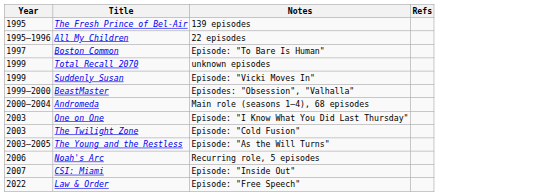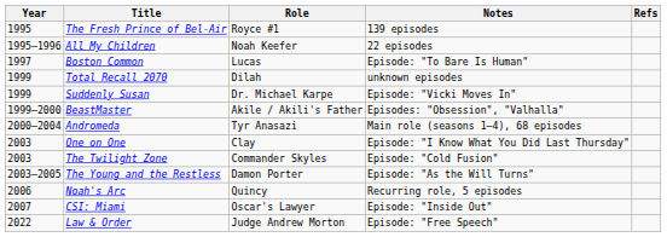 <table class="wikitable sortable">
 <tr>
 <th>Year</th>
 <th>Title</th>
+<th>Role</th>
 <th class="unsortable">Notes</th>
 <th class="unsortable">Refs</th>
 </tr>
 <tr>
 <td>1995</td>
 <td data-sort-value="Fresh Prince of Bel-Air, The"><em><a href='#'>The Fresh Prince of Bel-Air</a></em></td>
+<td>Royce #1</td>
 <td>139 episodes</td>
 <td></td>
 </tr>
 <tr>
 <td>1995–1996</td>
 <td><em><a href='#'>All My Children</a></em></td>
+<td>Noah Keefer</td>
 <td>22 episodes</td>
 <td></td>
 </tr>
 <tr>
 <td>1997</td>
 <td><em><a href='#'>Boston Common</a></em></td>
+<td>Lucas</td>
 <td>Episode: "To Bare Is Human"</td>
 <td></td>
 </tr>
 <tr>
 <td>1999</td>
 <td><em><a href='#'>Total Recall 2070</a></em></td>
+<td>Dilah</td>
 <td>unknown episodes</td>
 <td></td>
 </tr>
 <tr>
 <td>1999</td>
 <td><em><a href='#'>Suddenly Susan</a></em></td>
+<td>Dr. Michael Karpe</td>
 <td>Episode: "Vicki Moves In"</td>
 <td></td>
 </tr>
 <tr>
 <td>1999–2000</td>
 <td><em><a href='#'>BeastMaster</a></em></td>
+<td>Akile / Akili's Father</td>
 <td>Episodes: "Obsession", "Valhalla"</td>
 <td></td>
 </tr>
 <tr>
 <td>2000–2004</td>
 <td><em><a href='#'>Andromeda</a></em></td>
+<td>Tyr Anasazi</td>
 <td>Main role (seasons 1–4), 68 episodes</td>
 <td></td>
 </tr>
 <tr>
 <td>2003</td>
 <td><em><a href='#'>One on One</a></em></td>
+<td>Clay</td>
 <td>Episode: "I Know What You Did Last Thursday"</td>
 <td></td>
 </tr>
 <tr>
 <td>2003</td>
 <td data-sort-value="Twilight Zone, The"><em><a href='#'>The Twilight Zone</a></em></td>
+<td>Commander Skyles</td>
 <td>Episode: "Cold Fusion"</td>
 <td></td>
 </tr>
 <tr>
 <td>2003–2005</td>
 <td data-sort-value="Young and the Restless, The"><em><a href='#'>The Young and the Restless</a></em></td>
+<td>Damon Porter</td>
 <td>Episode: "As the Will Turns"</td>
 <td></td>
 </tr>
 <tr>
 <td>2006</td>
 <td><em><a href='#'>Noah's Arc</a></em></td>
+<td>Quincy</td>
 <td>Recurring role, 5 episodes</td>
 <td></td>
 </tr>
 <tr>
 <td>2007</td>
 <td><em><a href='#'>CSI: Miami</a></em></td>
+<td>Oscar's Lawyer</td>
 <td>Episode: "Inside Out"</td>
 <td></td>
 </tr>
 <tr>
 <td>2022</td>
 <td><em><a href='#'>Law & Order</a></em></td>
+<td>Judge Andrew Morton</td>
 <td>Episode: "Free Speech"</td>
 <td></td>
 </tr>
 </table>
